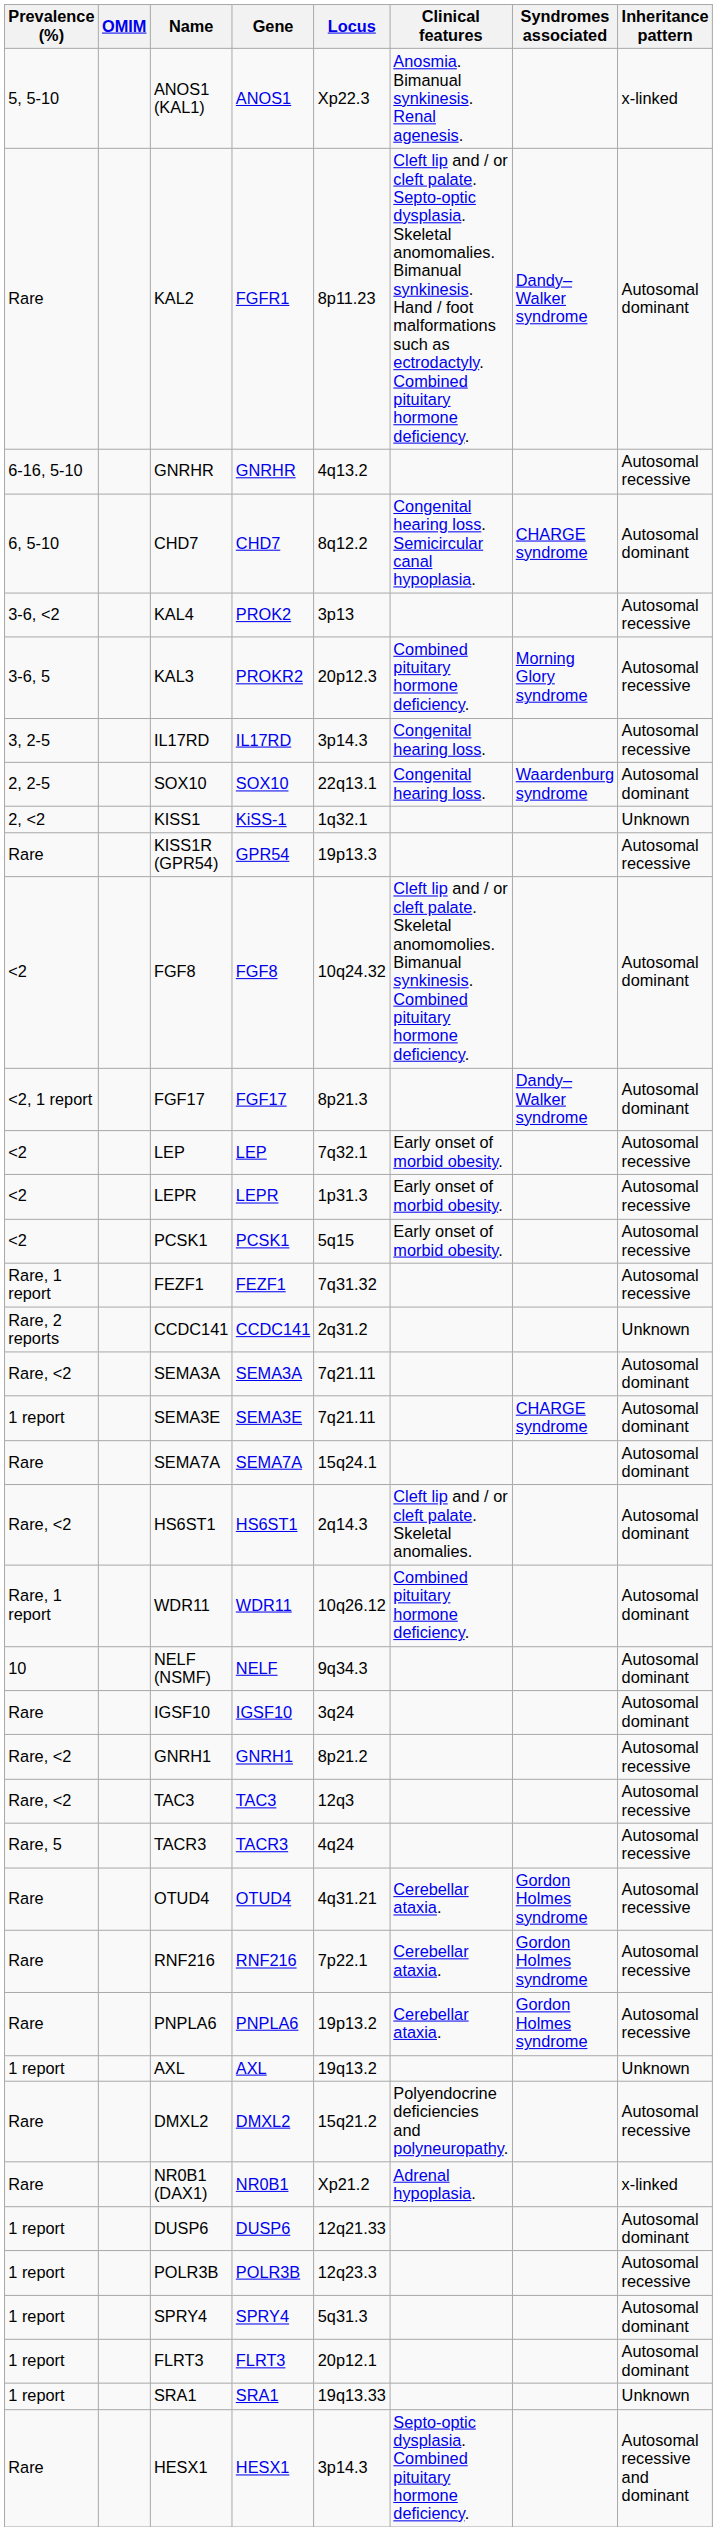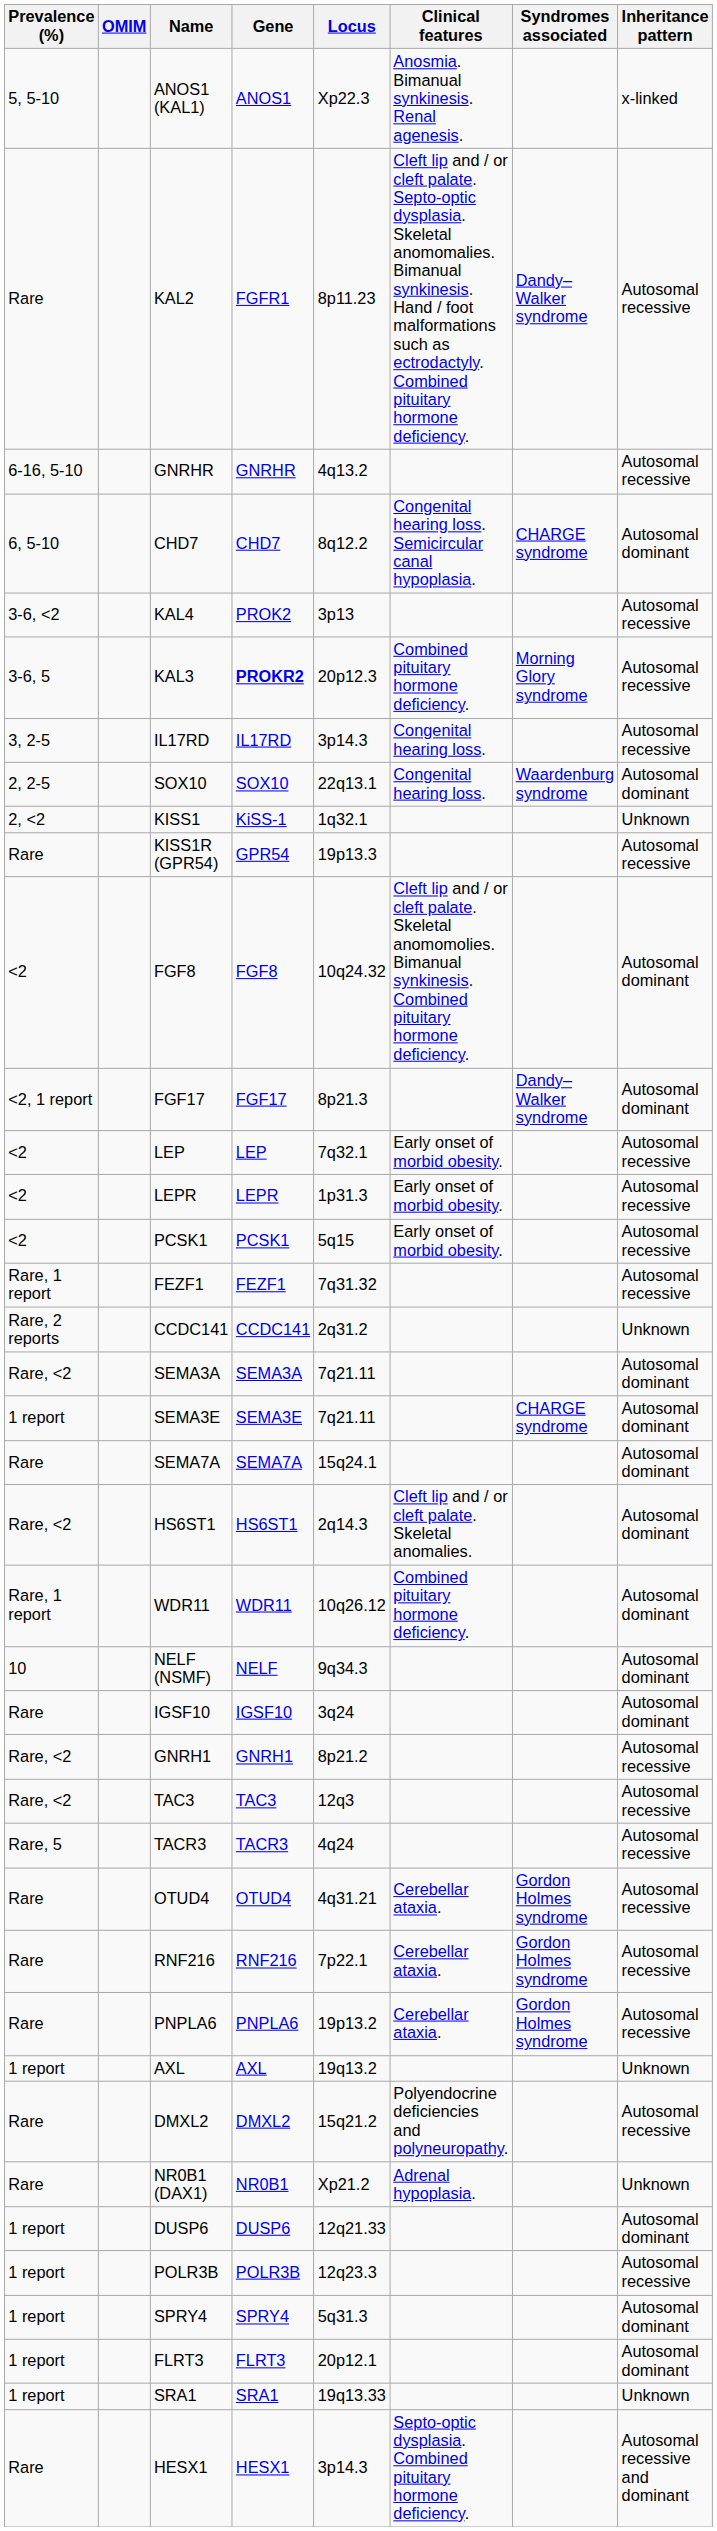 <table class="wikitable">
 <tr>
 <th>Prevalence (%)</th>
 <th><a href='#'>OMIM</a></th>
 <th>Name</th>
 <th>Gene</th>
 <th><a href='#'>Locus</a></th>
 <th>Clinical features</th>
 <th>Syndromes associated</th>
 <th>Inheritance pattern</th>
 </tr>
 <tr>
 <td>5, 5-10</td>
 <td></td>
 <td>ANOS1 (KAL1)</td>
 <td><a href='#'>ANOS1</a></td>
 <td>Xp22.3</td>
 <td><a href='#'>Anosmia</a>. Bimanual <a href='#'>synkinesis</a>. <a href='#'>Renal agenesis</a>.</td>
 <td></td>
 <td>x-linked</td>
 </tr>
 <tr>
 <td>Rare</td>
 <td></td>
 <td>KAL2</td>
 <td><a href='#'>FGFR1</a></td>
 <td>8p11.23</td>
 <td><a href='#'>Cleft lip</a> and / or <a href='#'>cleft palate</a>. <a href='#'>Septo-optic dysplasia</a>. Skeletal anomomalies. Bimanual <a href='#'>synkinesis</a>. Hand / foot malformations such as <a href='#'>ectrodactyly</a>. <a href='#'>Combined pituitary hormone deficiency</a>.</td>
 <td><a href='#'>Dandy–Walker syndrome</a></td>
-<td>Autosomal dominant</td>
+<td>Autosomal recessive</td>
 </tr>
 <tr>
 <td>6-16, 5-10</td>
 <td></td>
 <td>GNRHR</td>
 <td><a href='#'>GNRHR</a></td>
 <td>4q13.2</td>
 <td></td>
 <td></td>
 <td>Autosomal recessive</td>
 </tr>
 <tr>
 <td>6, 5-10</td>
 <td></td>
 <td>CHD7</td>
 <td><a href='#'>CHD7</a></td>
 <td>8q12.2</td>
 <td><a href='#'>Congenital hearing loss</a>. <a href='#'>Semicircular canal</a> <a href='#'>hypoplasia</a>.</td>
 <td><a href='#'>CHARGE syndrome</a></td>
 <td>Autosomal dominant</td>
 </tr>
 <tr>
 <td>3-6, <2</td>
 <td></td>
 <td>KAL4</td>
 <td><a href='#'>PROK2</a></td>
 <td>3p13</td>
 <td></td>
 <td></td>
 <td>Autosomal recessive</td>
 </tr>
 <tr>
 <td>3-6, 5</td>
 <td></td>
 <td>KAL3</td>
-<td><a href='#'>PROKR2</a></td>
+<td><strong><a href='#'>PROKR2</a></strong></td>
 <td>20p12.3</td>
 <td><a href='#'>Combined pituitary hormone deficiency</a>.</td>
 <td><a href='#'>Morning Glory syndrome</a></td>
 <td>Autosomal recessive</td>
 </tr>
 <tr>
 <td>3, 2-5</td>
 <td></td>
 <td>IL17RD</td>
 <td><a href='#'>IL17RD</a></td>
 <td>3p14.3</td>
 <td><a href='#'>Congenital hearing loss</a>.</td>
 <td></td>
 <td>Autosomal recessive</td>
 </tr>
 <tr>
 <td>2, 2-5</td>
 <td></td>
 <td>SOX10</td>
 <td><a href='#'>SOX10</a></td>
 <td>22q13.1</td>
 <td><a href='#'>Congenital hearing loss</a>.</td>
 <td><a href='#'>Waardenburg syndrome</a></td>
 <td>Autosomal dominant</td>
 </tr>
 <tr>
 <td>2, <2</td>
 <td></td>
 <td>KISS1</td>
 <td><a href='#'>KiSS-1</a></td>
 <td>1q32.1</td>
 <td></td>
 <td></td>
 <td>Unknown</td>
 </tr>
 <tr>
 <td>Rare</td>
 <td></td>
 <td>KISS1R (GPR54)</td>
 <td><a href='#'>GPR54</a></td>
 <td>19p13.3</td>
 <td></td>
 <td></td>
 <td>Autosomal recessive</td>
 </tr>
 <tr>
 <td><2</td>
 <td></td>
 <td>FGF8</td>
 <td><a href='#'>FGF8</a></td>
 <td>10q24.32</td>
 <td><a href='#'>Cleft lip</a> and / or <a href='#'>cleft palate</a>. Skeletal anomomolies. Bimanual <a href='#'>synkinesis</a>. <a href='#'>Combined pituitary hormone deficiency</a>.</td>
 <td></td>
 <td>Autosomal dominant</td>
 </tr>
 <tr>
 <td><2, 1 report</td>
 <td></td>
 <td>FGF17</td>
 <td><a href='#'>FGF17</a></td>
 <td>8p21.3</td>
 <td></td>
 <td><a href='#'>Dandy–Walker syndrome</a></td>
 <td>Autosomal dominant</td>
 </tr>
 <tr>
 <td><2</td>
 <td></td>
 <td>LEP</td>
 <td><a href='#'>LEP</a></td>
 <td>7q32.1</td>
 <td>Early onset of <a href='#'>morbid obesity</a>.</td>
 <td></td>
 <td>Autosomal recessive</td>
 </tr>
 <tr>
 <td><2</td>
 <td></td>
 <td>LEPR</td>
 <td><a href='#'>LEPR</a></td>
 <td>1p31.3</td>
 <td>Early onset of <a href='#'>morbid obesity</a>.</td>
 <td></td>
 <td>Autosomal recessive</td>
 </tr>
 <tr>
 <td><2</td>
 <td></td>
 <td>PCSK1</td>
 <td><a href='#'>PCSK1</a></td>
 <td>5q15</td>
 <td>Early onset of <a href='#'>morbid obesity</a>.</td>
 <td></td>
 <td>Autosomal recessive</td>
 </tr>
 <tr>
 <td>Rare, 1 report</td>
 <td></td>
 <td>FEZF1</td>
 <td><a href='#'>FEZF1</a></td>
 <td>7q31.32</td>
 <td></td>
 <td></td>
 <td>Autosomal recessive</td>
 </tr>
 <tr>
 <td>Rare, 2 reports </td>
 <td></td>
 <td>CCDC141</td>
 <td><a href='#'>CCDC141</a></td>
 <td>2q31.2</td>
 <td></td>
 <td></td>
 <td>Unknown</td>
 </tr>
 <tr>
 <td>Rare, <2</td>
 <td></td>
 <td>SEMA3A</td>
 <td><a href='#'>SEMA3A</a></td>
 <td>7q21.11</td>
 <td></td>
 <td></td>
 <td>Autosomal dominant</td>
 </tr>
 <tr>
 <td>1 report</td>
 <td></td>
 <td>SEMA3E</td>
 <td><a href='#'>SEMA3E</a></td>
 <td>7q21.11</td>
 <td></td>
 <td><a href='#'>CHARGE syndrome</a></td>
 <td>Autosomal dominant</td>
 </tr>
 <tr>
 <td>Rare</td>
 <td></td>
 <td>SEMA7A</td>
 <td><a href='#'>SEMA7A</a></td>
 <td>15q24.1</td>
 <td></td>
 <td></td>
 <td>Autosomal dominant</td>
 </tr>
 <tr>
 <td>Rare, <2</td>
 <td></td>
 <td>HS6ST1</td>
 <td><a href='#'>HS6ST1</a></td>
 <td>2q14.3</td>
 <td><a href='#'>Cleft lip</a> and / or <a href='#'>cleft palate</a>. Skeletal anomalies.</td>
 <td></td>
 <td>Autosomal dominant</td>
 </tr>
 <tr>
 <td>Rare, 1 report</td>
 <td></td>
 <td>WDR11</td>
 <td><a href='#'>WDR11</a></td>
 <td>10q26.12</td>
 <td><a href='#'>Combined pituitary hormone deficiency</a>.</td>
 <td></td>
 <td>Autosomal dominant</td>
 </tr>
 <tr>
 <td>10</td>
 <td></td>
 <td>NELF (NSMF)</td>
 <td><a href='#'>NELF</a></td>
 <td>9q34.3</td>
 <td></td>
 <td></td>
 <td>Autosomal dominant</td>
 </tr>
 <tr>
 <td>Rare</td>
 <td></td>
 <td>IGSF10</td>
 <td><a href='#'>IGSF10</a></td>
 <td>3q24</td>
 <td></td>
 <td></td>
 <td>Autosomal dominant</td>
 </tr>
 <tr>
 <td>Rare, <2</td>
 <td></td>
 <td>GNRH1</td>
 <td><a href='#'>GNRH1</a></td>
 <td>8p21.2</td>
 <td></td>
 <td></td>
 <td>Autosomal recessive</td>
 </tr>
 <tr>
 <td>Rare, <2</td>
 <td></td>
 <td>TAC3</td>
 <td><a href='#'>TAC3</a></td>
 <td>12q3</td>
 <td></td>
 <td></td>
 <td>Autosomal recessive</td>
 </tr>
 <tr>
 <td>Rare, 5</td>
 <td></td>
 <td>TACR3</td>
 <td><a href='#'>TACR3</a></td>
 <td>4q24</td>
 <td></td>
 <td></td>
 <td>Autosomal recessive</td>
 </tr>
 <tr>
 <td>Rare</td>
 <td></td>
 <td>OTUD4</td>
 <td><a href='#'>OTUD4</a></td>
 <td>4q31.21</td>
 <td><a href='#'>Cerebellar ataxia</a>.</td>
 <td><a href='#'>Gordon Holmes syndrome</a></td>
 <td>Autosomal recessive</td>
 </tr>
 <tr>
 <td>Rare</td>
 <td></td>
 <td>RNF216</td>
 <td><a href='#'>RNF216</a></td>
 <td>7p22.1</td>
 <td><a href='#'>Cerebellar ataxia</a>.</td>
 <td><a href='#'>Gordon Holmes syndrome</a></td>
 <td>Autosomal recessive</td>
 </tr>
 <tr>
 <td>Rare</td>
 <td></td>
 <td>PNPLA6</td>
 <td><a href='#'>PNPLA6</a></td>
 <td>19p13.2</td>
 <td><a href='#'>Cerebellar ataxia</a>.</td>
 <td><a href='#'>Gordon Holmes syndrome</a></td>
 <td>Autosomal recessive</td>
 </tr>
 <tr>
 <td>1 report</td>
 <td></td>
 <td>AXL</td>
 <td><a href='#'>AXL</a></td>
 <td>19q13.2</td>
 <td></td>
 <td></td>
 <td>Unknown</td>
 </tr>
 <tr>
 <td>Rare</td>
 <td></td>
 <td>DMXL2</td>
 <td><a href='#'>DMXL2</a></td>
 <td>15q21.2</td>
 <td>Polyendocrine deficiencies and <a href='#'>polyneuropathy</a>.</td>
 <td></td>
 <td>Autosomal recessive</td>
 </tr>
 <tr>
 <td>Rare</td>
 <td></td>
 <td>NR0B1 (DAX1)</td>
 <td><a href='#'>NR0B1</a></td>
 <td>Xp21.2</td>
 <td><a href='#'>Adrenal hypoplasia</a>.</td>
 <td></td>
-<td>x-linked</td>
+<td>Unknown</td>
 </tr>
 <tr>
 <td>1 report</td>
 <td></td>
 <td>DUSP6</td>
 <td><a href='#'>DUSP6</a></td>
 <td>12q21.33</td>
 <td></td>
 <td></td>
 <td>Autosomal dominant</td>
 </tr>
 <tr>
 <td>1 report</td>
 <td></td>
 <td>POLR3B</td>
 <td><a href='#'>POLR3B</a></td>
 <td>12q23.3</td>
 <td></td>
 <td></td>
 <td>Autosomal recessive</td>
 </tr>
 <tr>
 <td>1 report</td>
 <td></td>
 <td>SPRY4</td>
 <td><a href='#'>SPRY4</a></td>
 <td>5q31.3</td>
 <td></td>
 <td></td>
 <td>Autosomal dominant</td>
 </tr>
 <tr>
 <td>1 report</td>
 <td></td>
 <td>FLRT3</td>
 <td><a href='#'>FLRT3</a></td>
 <td>20p12.1</td>
 <td></td>
 <td></td>
 <td>Autosomal dominant</td>
 </tr>
 <tr>
 <td>1 report</td>
 <td></td>
 <td>SRA1</td>
 <td><a href='#'>SRA1</a></td>
 <td>19q13.33</td>
 <td></td>
 <td></td>
 <td>Unknown</td>
 </tr>
 <tr>
 <td>Rare</td>
 <td></td>
 <td>HESX1</td>
 <td><a href='#'>HESX1</a></td>
 <td>3p14.3</td>
 <td><a href='#'>Septo-optic dysplasia</a>. <a href='#'>Combined pituitary hormone deficiency</a>.</td>
 <td></td>
 <td>Autosomal recessive and dominant</td>
 </tr>
 </table>
